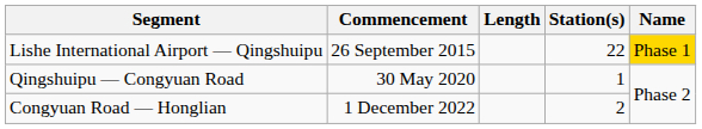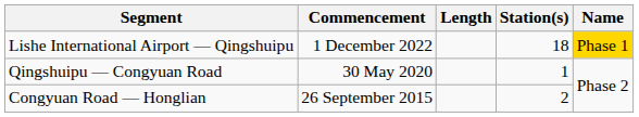 <table class="wikitable" style="border-collapse: collapse; text-align: right;">
 <tr>
 <th>Segment</th>
 <th>Commencement</th>
 <th>Length</th>
 <th>Station(s)</th>
 <th>Name</th>
 </tr>
 <tr>
 <td style="text-align: left;">Lishe International Airport — Qingshuipu</td>
-<td>26 September 2015</td>
+<td>1 December 2022</td>
 <td></td>
-<td>22</td>
+<td>18</td>
 <td style="background: gold; text-align: left;">Phase 1</td>
 </tr>
 <tr>
 <td style="text-align: left;">Qingshuipu — Congyuan Road</td>
 <td>30 May 2020</td>
 <td></td>
 <td>1</td>
 <td rowspan="2" style="text-align: left;">Phase 2</td>
 </tr>
 <tr>
 <td style="text-align: left;">Congyuan Road — Honglian</td>
-<td>1 December 2022</td>
+<td>26 September 2015</td>
 <td></td>
 <td>2</td>
 </tr>
 </table>
